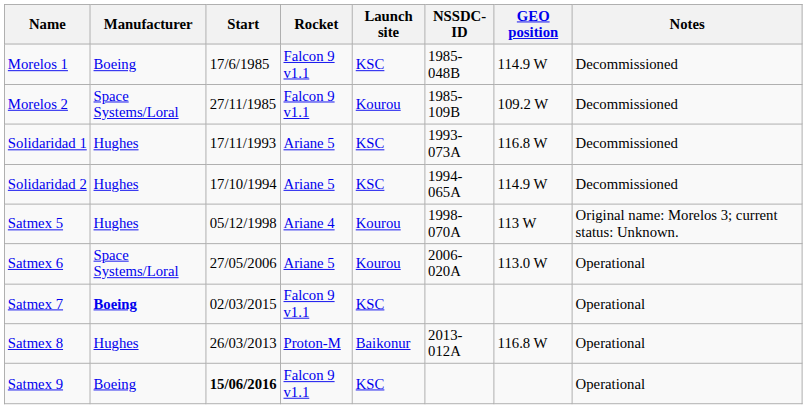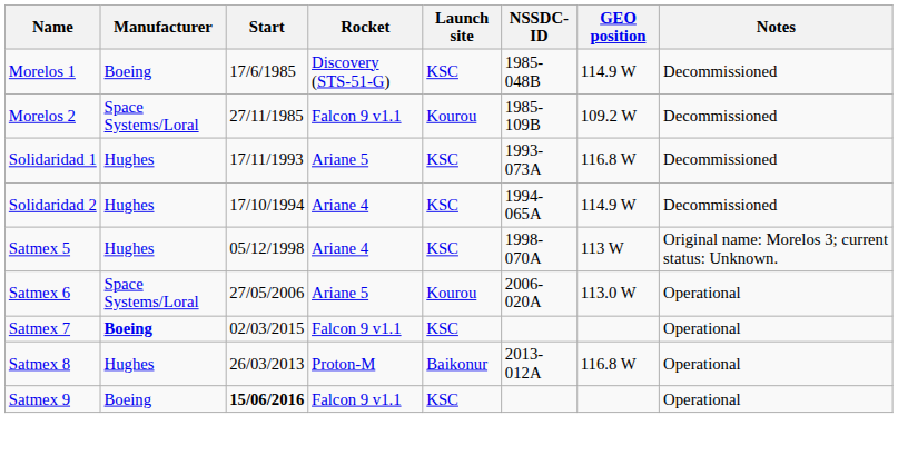 <table class="wikitable">
 <tr>
 <th>Name</th>
 <th>Manufacturer</th>
 <th>Start</th>
 <th>Rocket</th>
 <th>Launch site</th>
 <th>NSSDC-ID</th>
 <th><a href='#'>GEO position</a></th>
 <th>Notes</th>
 </tr>
 <tr>
 <td><a href='#'>Morelos 1</a></td>
 <td><a href='#'>Boeing</a></td>
 <td>17/6/1985</td>
-<td><a href='#'>Falcon 9 v1.1</a></td>
+<td><a href='#'>Discovery</a> (<a href='#'>STS-51-G</a>)</td>
 <td><a href='#'>KSC</a></td>
 <td>1985-048B</td>
 <td>114.9 W</td>
 <td>Decommissioned</td>
 </tr>
 <tr>
 <td><a href='#'>Morelos 2</a></td>
 <td><a href='#'>Space Systems/Loral</a></td>
 <td>27/11/1985</td>
 <td><a href='#'>Falcon 9 v1.1</a></td>
 <td><a href='#'>Kourou</a></td>
 <td>1985-109B</td>
 <td>109.2 W</td>
 <td>Decommissioned</td>
 </tr>
 <tr>
 <td nowrap><a href='#'>Solidaridad 1</a></td>
 <td><a href='#'>Hughes</a></td>
 <td>17/11/1993</td>
 <td><a href='#'>Ariane 5</a></td>
 <td><a href='#'>KSC</a></td>
 <td>1993-073A</td>
 <td>116.8 W</td>
 <td>Decommissioned</td>
 </tr>
 <tr>
 <td nowrap><a href='#'>Solidaridad 2</a></td>
 <td><a href='#'>Hughes</a></td>
 <td>17/10/1994</td>
-<td><a href='#'>Ariane 5</a></td>
+<td><a href='#'>Ariane 4</a></td>
 <td><a href='#'>KSC</a></td>
 <td>1994-065A</td>
 <td>114.9 W</td>
 <td>Decommissioned</td>
 </tr>
 <tr>
 <td><a href='#'>Satmex 5</a></td>
 <td><a href='#'>Hughes</a></td>
 <td>05/12/1998</td>
 <td><a href='#'>Ariane 4</a></td>
-<td><a href='#'>Kourou</a></td>
+<td><a href='#'>KSC</a></td>
 <td>1998-070A</td>
 <td>113 W</td>
 <td>Original name: Morelos 3; current status: Unknown.</td>
 </tr>
 <tr>
 <td><a href='#'>Satmex 6</a></td>
 <td><a href='#'>Space Systems/Loral</a></td>
 <td>27/05/2006</td>
 <td><a href='#'>Ariane 5</a></td>
 <td><a href='#'>Kourou</a></td>
 <td>2006-020A</td>
 <td>113.0 W</td>
 <td>Operational</td>
 </tr>
 <tr>
 <td><a href='#'>Satmex 7</a></td>
 <td><strong><a href='#'>Boeing</a></strong></td>
 <td>02/03/2015</td>
 <td><a href='#'>Falcon 9 v1.1</a></td>
 <td><a href='#'>KSC</a></td>
 <td></td>
 <td></td>
 <td>Operational</td>
 </tr>
 <tr>
 <td><a href='#'>Satmex 8</a></td>
 <td><a href='#'>Hughes</a></td>
 <td>26/03/2013</td>
 <td><a href='#'>Proton-M</a></td>
 <td><a href='#'>Baikonur</a></td>
 <td>2013-012A</td>
 <td>116.8 W</td>
 <td>Operational</td>
 </tr>
 <tr>
 <td><a href='#'>Satmex 9</a></td>
 <td><a href='#'>Boeing</a></td>
 <td><strong>15/06/2016</strong></td>
 <td><a href='#'>Falcon 9 v1.1</a></td>
 <td><a href='#'>KSC</a></td>
 <td></td>
 <td></td>
 <td>Operational</td>
 </tr>
 </table>
